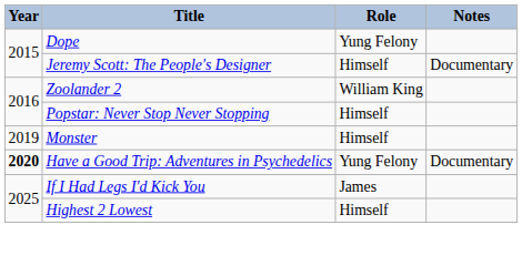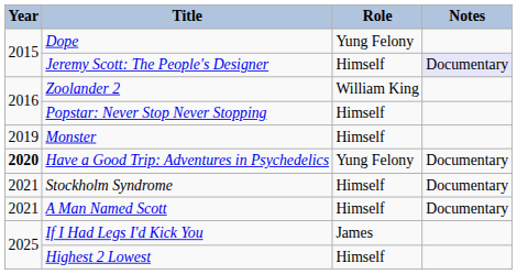 <table class="wikitable">
 <tr style="text-align:center;">
 <th style="background:#B0C4DE;">Year</th>
 <th style="background:#B0C4DE;">Title</th>
 <th style="background:#B0C4DE;">Role</th>
 <th style="background:#B0C4DE;">Notes</th>
 </tr>
 <tr>
 <td rowspan=2>2015</td>
 <td><em><a href='#'>Dope</a></em></td>
 <td>Yung Felony</td>
 <td></td>
 </tr>
 <tr>
 <td><em><a href='#'>Jeremy Scott: The People's Designer</a></em></td>
 <td>Himself</td>
-<td>Documentary</td>
+<td style="background: lavender;">Documentary</td>
 </tr>
 <tr>
 <td rowspan=2>2016</td>
 <td><em><a href='#'>Zoolander 2</a></em></td>
 <td>William King</td>
 <td></td>
 </tr>
 <tr>
 <td><em><a href='#'>Popstar: Never Stop Never Stopping</a></em></td>
 <td>Himself</td>
 <td></td>
 </tr>
 <tr>
 <td>2019</td>
 <td><em><a href='#'>Monster</a></em></td>
 <td>Himself</td>
 <td></td>
 </tr>
 <tr>
 <td><strong>2020</strong></td>
 <td><em><a href='#'>Have a Good Trip: Adventures in Psychedelics</a></em></td>
 <td>Yung Felony</td>
 <td>Documentary</td>
 </tr>
 <tr>
+<td>2021</td>
+<td><em>Stockholm Syndrome</em></td>
+<td>Himself</td>
+<td>Documentary</td>
+</tr>
+<tr>
+<td>2021</td>
+<td><em><a href='#'>A Man Named Scott</a></em></td>
+<td>Himself</td>
+<td>Documentary</td>
+</tr>
+<tr>
 <td rowspan="2">2025</td>
 <td><em><a href='#'>If I Had Legs I'd Kick You</a></em></td>
 <td>James</td>
 <td></td>
 </tr>
 <tr>
 <td><em><a href='#'>Highest 2 Lowest</a></em></td>
 <td>Himself</td>
 <td></td>
 </tr>
 </table>
